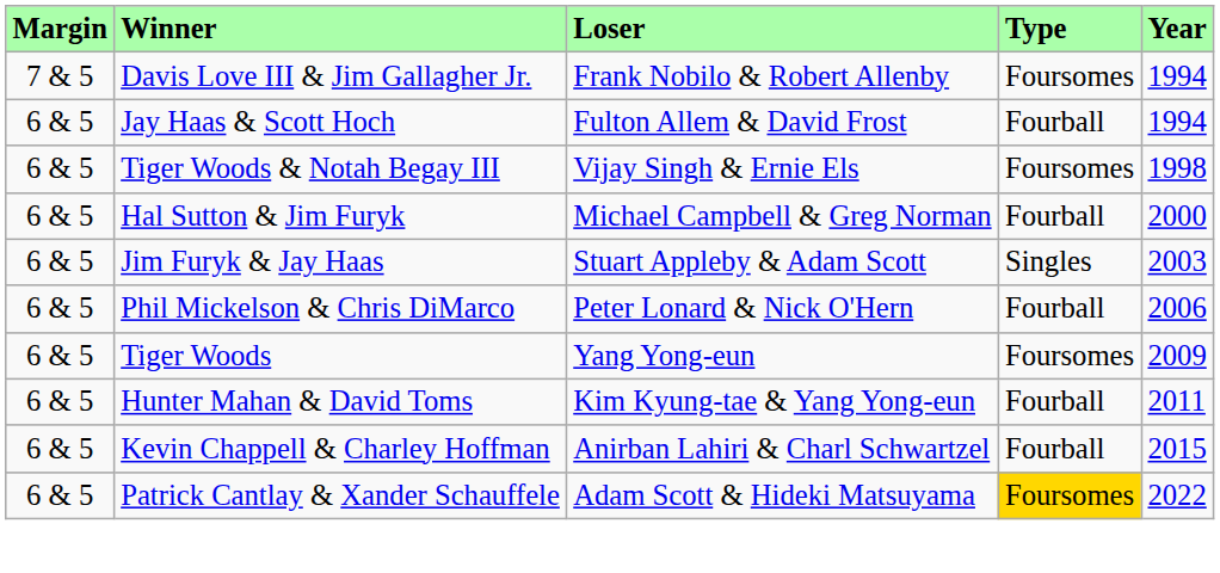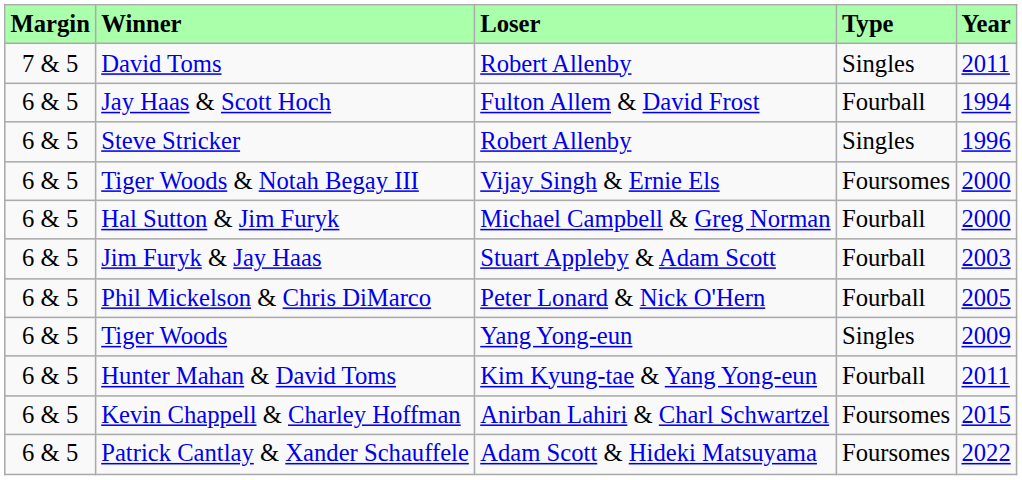 <table class="wikitable">
 <tr style="background:#aaffaa;" style="text-align:center">
 <td><strong>Margin</strong></td>
 <td><strong>Winner</strong></td>
 <td><strong>Loser</strong></td>
 <td><strong>Type</strong></td>
 <td><strong>Year</strong></td>
 </tr>
 <tr>
 <td align=center>7 & 5</td>
-<td><a href='#'>Davis Love III</a> & <a href='#'>Jim Gallagher Jr.</a></td>
-<td><a href='#'>Frank Nobilo</a> & <a href='#'>Robert Allenby</a></td>
-<td>Foursomes</td>
-<td><a href='#'>1994</a></td>
+<td><a href='#'>David Toms</a></td>
+<td><a href='#'>Robert Allenby</a></td>
+<td>Singles</td>
+<td><a href='#'>2011</a></td>
 </tr>
 <tr>
 <td align=center>6 & 5</td>
 <td><a href='#'>Jay Haas</a> & <a href='#'>Scott Hoch</a></td>
 <td><a href='#'>Fulton Allem</a> & <a href='#'>David Frost</a></td>
 <td>Fourball</td>
 <td><a href='#'>1994</a></td>
 </tr>
 <tr>
 <td align=center>6 & 5</td>
+<td><a href='#'>Steve Stricker</a></td>
+<td><a href='#'>Robert Allenby</a></td>
+<td>Singles</td>
+<td><a href='#'>1996</a></td>
+</tr>
+<tr>
+<td align=center>6 & 5</td>
 <td><a href='#'>Tiger Woods</a> & <a href='#'>Notah Begay III</a></td>
 <td><a href='#'>Vijay Singh</a> & <a href='#'>Ernie Els</a></td>
 <td>Foursomes</td>
-<td><a href='#'>1998</a></td>
+<td><a href='#'>2000</a></td>
 </tr>
 <tr>
 <td align=center>6 & 5</td>
 <td><a href='#'>Hal Sutton</a> & <a href='#'>Jim Furyk</a></td>
 <td><a href='#'>Michael Campbell</a> & <a href='#'>Greg Norman</a></td>
 <td>Fourball</td>
 <td><a href='#'>2000</a></td>
 </tr>
 <tr>
 <td align=center>6 & 5</td>
 <td><a href='#'>Jim Furyk</a> & <a href='#'>Jay Haas</a></td>
 <td><a href='#'>Stuart Appleby</a> & <a href='#'>Adam Scott</a></td>
-<td>Singles</td>
+<td>Fourball</td>
 <td><a href='#'>2003</a></td>
 </tr>
 <tr>
 <td align=center>6 & 5</td>
 <td><a href='#'>Phil Mickelson</a> & <a href='#'>Chris DiMarco</a></td>
 <td><a href='#'>Peter Lonard</a> & <a href='#'>Nick O'Hern</a></td>
 <td>Fourball</td>
-<td><a href='#'>2006</a></td>
+<td><a href='#'>2005</a></td>
 </tr>
 <tr>
 <td align=center>6 & 5</td>
 <td><a href='#'>Tiger Woods</a></td>
 <td><a href='#'>Yang Yong-eun</a></td>
-<td>Foursomes</td>
+<td>Singles</td>
 <td><a href='#'>2009</a></td>
 </tr>
 <tr>
 <td align=center>6 & 5</td>
 <td><a href='#'>Hunter Mahan</a> & <a href='#'>David Toms</a></td>
 <td><a href='#'>Kim Kyung-tae</a> & <a href='#'>Yang Yong-eun</a></td>
 <td>Fourball</td>
 <td><a href='#'>2011</a></td>
 </tr>
 <tr>
 <td align=center>6 & 5</td>
 <td><a href='#'>Kevin Chappell</a> & <a href='#'>Charley Hoffman</a></td>
 <td><a href='#'>Anirban Lahiri</a> & <a href='#'>Charl Schwartzel</a></td>
-<td>Fourball</td>
+<td>Foursomes</td>
 <td><a href='#'>2015</a></td>
 </tr>
 <tr>
 <td align=center>6 & 5</td>
 <td><a href='#'>Patrick Cantlay</a> & <a href='#'>Xander Schauffele</a></td>
 <td><a href='#'>Adam Scott</a> & <a href='#'>Hideki Matsuyama</a></td>
-<td style="background: gold;">Foursomes</td>
+<td>Foursomes</td>
 <td><a href='#'>2022</a></td>
 </tr>
 </table>
